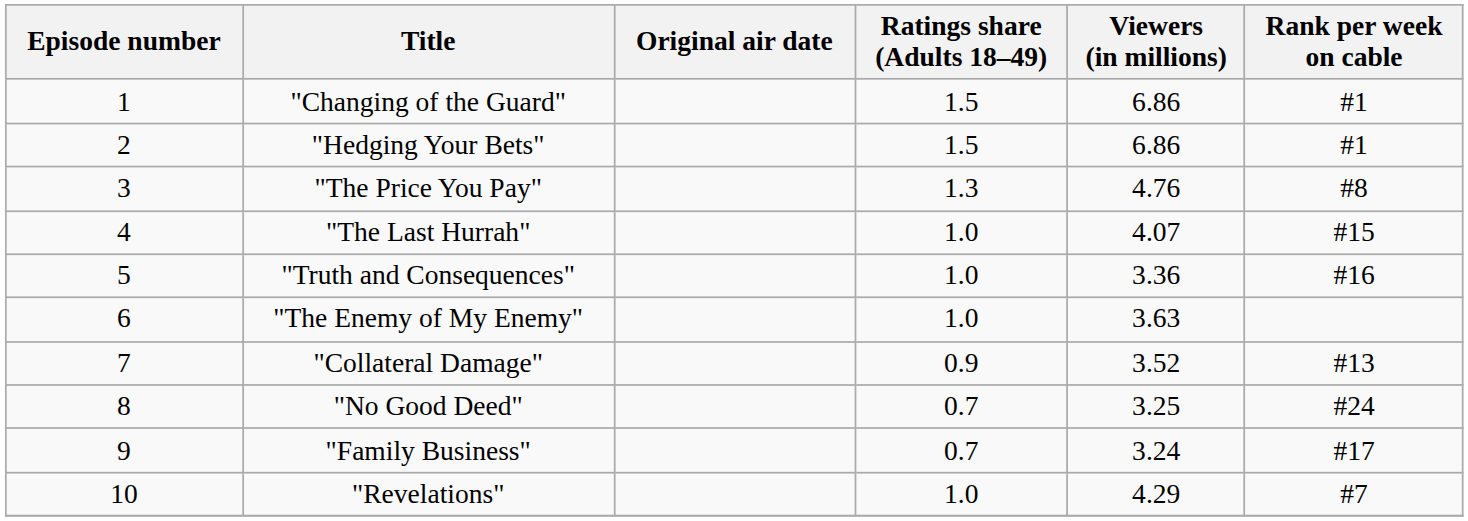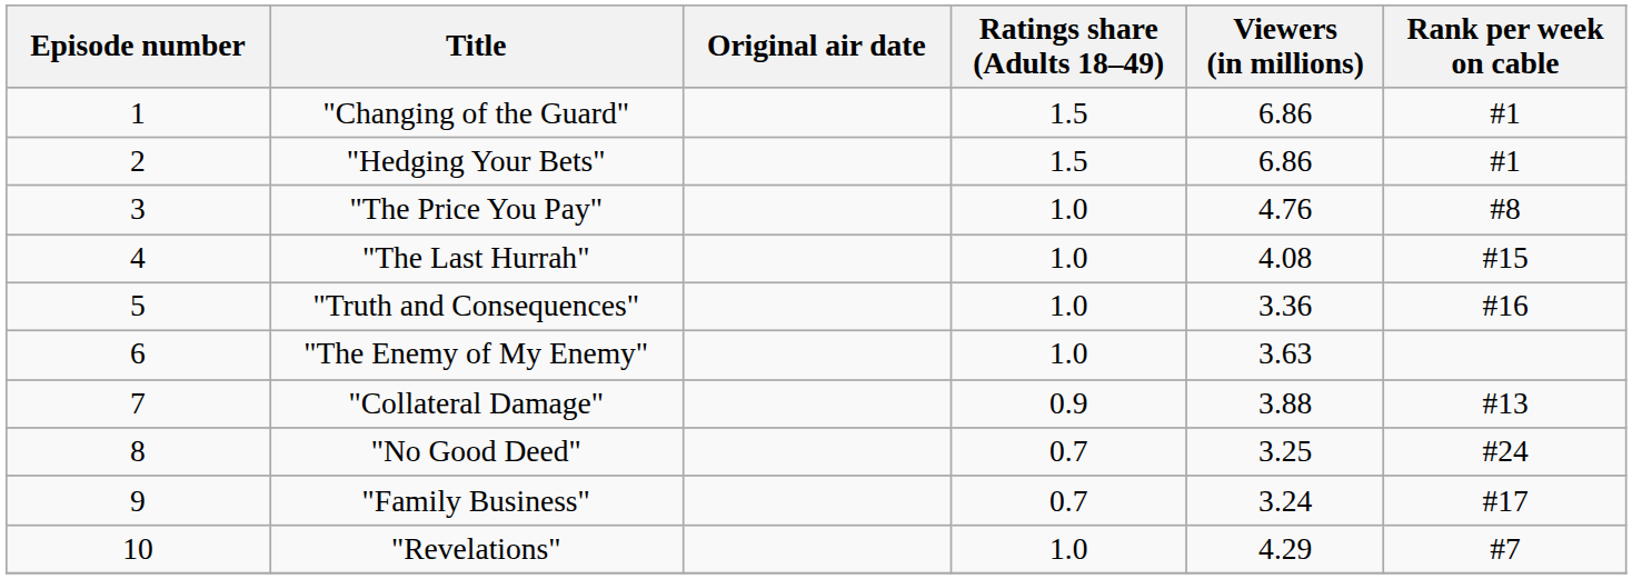 <table class="wikitable" style="text-align:center; width: 96%; margin-left: auto; margin-right: auto;">
 <tr>
 <th>Episode number</th>
 <th>Title</th>
 <th>Original air date</th>
 <th>Ratings share<br>(Adults 18–49)</th>
 <th>Viewers<br>(in millions)</th>
 <th>Rank per week<br>on cable</th>
 </tr>
 <tr>
 <td>1</td>
 <td>"Changing of the Guard"</td>
 <td></td>
 <td>1.5</td>
 <td>6.86</td>
 <td>#1</td>
 </tr>
 <tr>
 <td>2</td>
 <td>"Hedging Your Bets"</td>
 <td></td>
 <td>1.5</td>
 <td>6.86</td>
 <td>#1</td>
 </tr>
 <tr>
 <td>3</td>
 <td>"The Price You Pay"</td>
 <td></td>
-<td>1.3</td>
+<td>1.0</td>
 <td>4.76</td>
 <td>#8</td>
 </tr>
 <tr>
 <td>4</td>
 <td>"The Last Hurrah"</td>
 <td></td>
 <td>1.0</td>
-<td>4.07</td>
+<td>4.08</td>
 <td>#15</td>
 </tr>
 <tr>
 <td>5</td>
 <td>"Truth and Consequences"</td>
 <td></td>
 <td>1.0</td>
 <td>3.36</td>
 <td>#16</td>
 </tr>
 <tr>
 <td>6</td>
 <td>"The Enemy of My Enemy"</td>
 <td></td>
 <td>1.0</td>
 <td>3.63</td>
 <td></td>
 </tr>
 <tr>
 <td>7</td>
 <td>"Collateral Damage"</td>
 <td></td>
 <td>0.9</td>
-<td>3.52</td>
+<td>3.88</td>
 <td>#13</td>
 </tr>
 <tr>
 <td>8</td>
 <td>"No Good Deed"</td>
 <td></td>
 <td>0.7</td>
 <td>3.25</td>
 <td>#24</td>
 </tr>
 <tr>
 <td>9</td>
 <td>"Family Business"</td>
 <td></td>
 <td>0.7</td>
 <td>3.24</td>
 <td>#17</td>
 </tr>
 <tr>
 <td>10</td>
 <td>"Revelations"</td>
 <td></td>
 <td>1.0</td>
 <td>4.29</td>
 <td>#7</td>
 </tr>
 <tr>
 </tr>
 </table>
